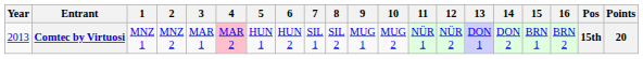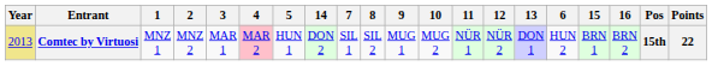 <table class="wikitable" style="text-align:center; font-size:90%">
 <tr>
 <th>Year</th>
 <th>Entrant</th>
 <th>1</th>
 <th>2</th>
 <th>3</th>
 <th>4</th>
 <th>5</th>
-<th>6</th>
+<th>14</th>
 <th>7</th>
 <th>8</th>
 <th>9</th>
 <th>10</th>
 <th>11</th>
 <th>12</th>
 <th>13</th>
-<th>14</th>
+<th>6</th>
 <th>15</th>
 <th>16</th>
 <th>Pos</th>
 <th>Points</th>
 </tr>
 <tr>
-<td><a href='#'>2013</a></td>
+<td style="background: khaki;"><a href='#'>2013</a></td>
 <th><a href='#'>Comtec by Virtuosi</a></th>
 <td><a href='#'>MNZ<br>1</a></td>
 <td><a href='#'>MNZ<br>2</a></td>
 <td><a href='#'>MAR<br>1</a></td>
 <td style="background: pink;"><a href='#'>MAR<br>2</a></td>
 <td><a href='#'>HUN<br>1</a></td>
-<td><a href='#'>HUN<br>2</a></td>
+<td style="background:#DFFFDF;"><a href='#'>DON<br>2</a><br></td>
 <td><a href='#'>SIL<br>1</a></td>
 <td><a href='#'>SIL<br>2</a></td>
 <td><a href='#'>MUG<br>1</a></td>
 <td><a href='#'>MUG<br>2</a></td>
 <td style="background:#DFFFDF;"><a href='#'>NÜR<br>1</a><br></td>
 <td style="background:#DFFFDF;"><a href='#'>NÜR<br>2</a><br></td>
 <td style="background:#CFCFFF;"><a href='#'>DON<br>1</a><br></td>
-<td style="background:#DFFFDF;"><a href='#'>DON<br>2</a><br></td>
+<td><a href='#'>HUN<br>2</a></td>
 <td style="background:#DFFFDF;"><a href='#'>BRN<br>1</a><br></td>
 <td style="background:#DFFFDF;"><a href='#'>BRN<br>2</a><br></td>
 <th>15th</th>
-<th>20</th>
+<th>22</th>
 </tr>
 </table>
